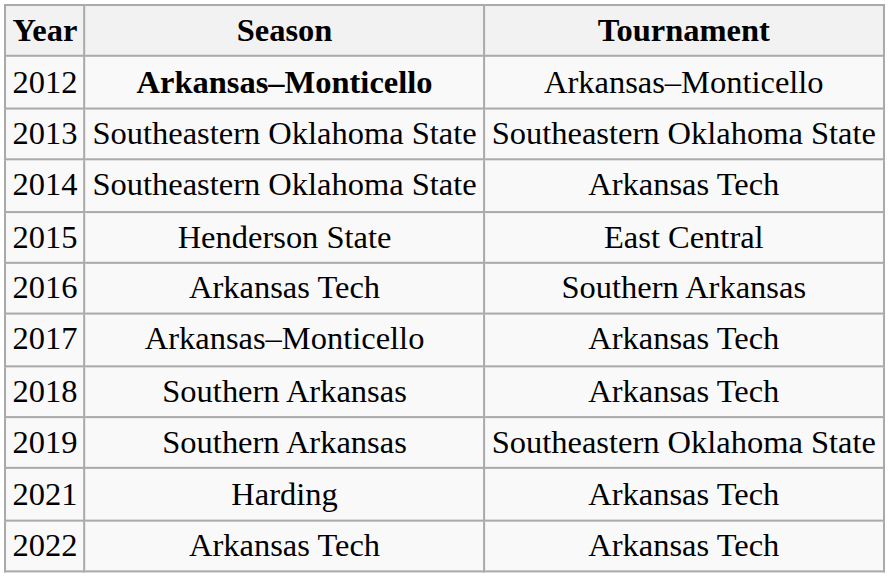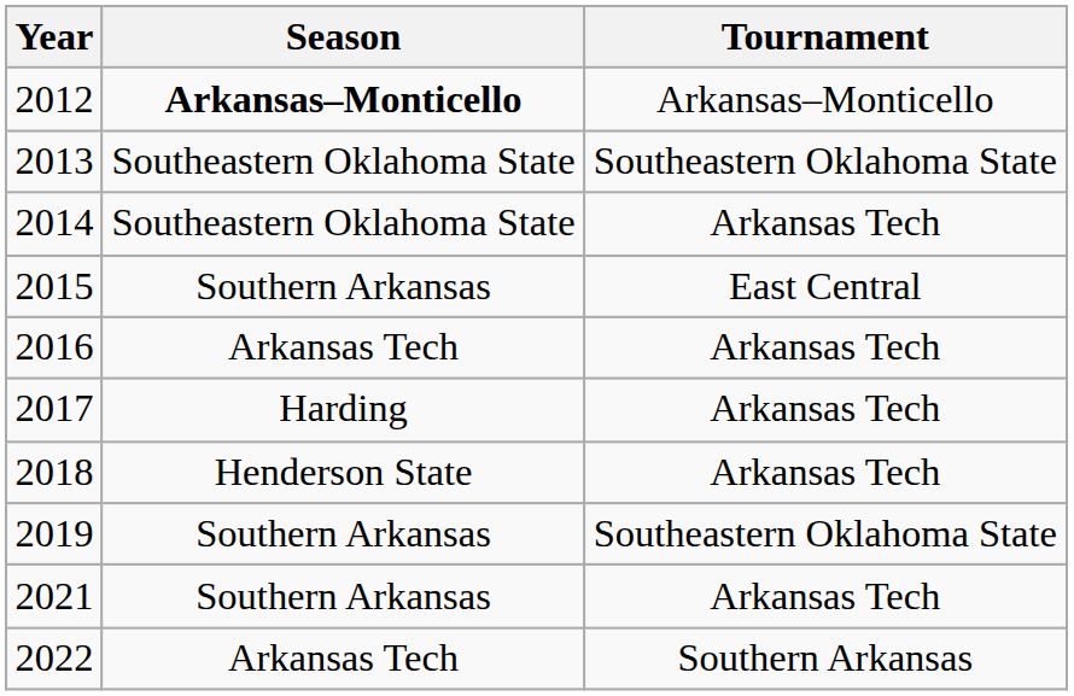 <table class="wikitable" style=text-align:center>
 <tr>
 <th>Year</th>
 <th>Season</th>
 <th>Tournament</th>
 </tr>
 <tr>
 <td>2012</td>
 <td><strong>Arkansas–Monticello</strong></td>
 <td>Arkansas–Monticello</td>
 </tr>
 <tr>
 <td>2013</td>
 <td>Southeastern Oklahoma State</td>
 <td>Southeastern Oklahoma State</td>
 </tr>
 <tr>
 <td>2014</td>
 <td>Southeastern Oklahoma State</td>
 <td>Arkansas Tech</td>
 </tr>
 <tr>
 <td>2015</td>
-<td>Henderson State</td>
+<td>Southern Arkansas</td>
 <td>East Central</td>
 </tr>
 <tr>
 <td>2016</td>
 <td>Arkansas Tech</td>
-<td>Southern Arkansas</td>
+<td>Arkansas Tech</td>
 </tr>
 <tr>
 <td>2017</td>
-<td>Arkansas–Monticello</td>
+<td>Harding</td>
 <td>Arkansas Tech</td>
 </tr>
 <tr>
 <td>2018</td>
-<td>Southern Arkansas</td>
+<td>Henderson State</td>
 <td>Arkansas Tech</td>
 </tr>
 <tr>
 <td>2019</td>
 <td>Southern Arkansas</td>
 <td>Southeastern Oklahoma State</td>
 </tr>
 <tr>
 <td>2021</td>
-<td>Harding</td>
+<td>Southern Arkansas</td>
 <td>Arkansas Tech</td>
 </tr>
 <tr>
 <td>2022</td>
 <td>Arkansas Tech</td>
-<td>Arkansas Tech</td>
+<td>Southern Arkansas</td>
 </tr>
 </table>
